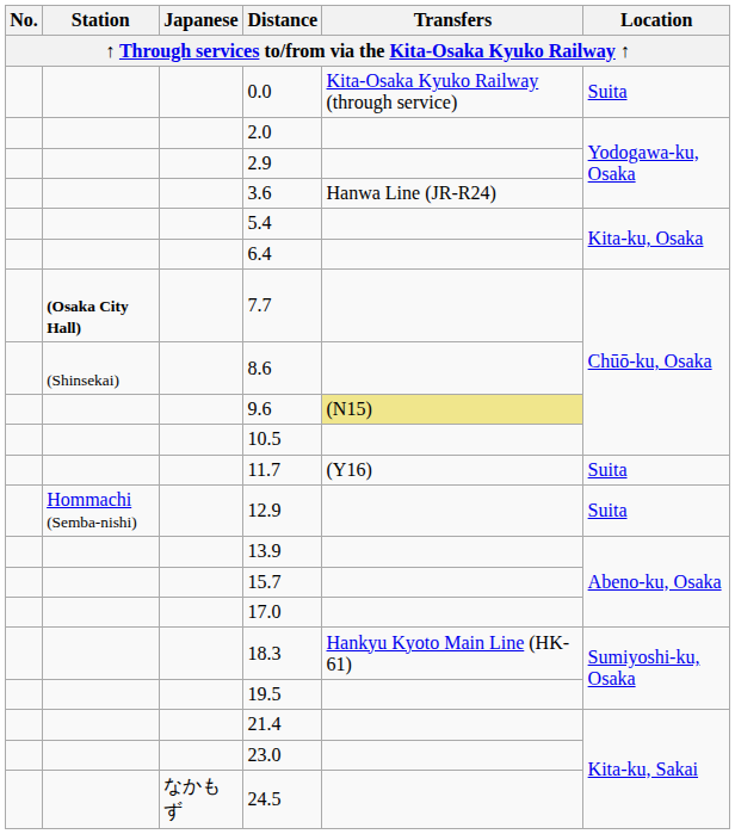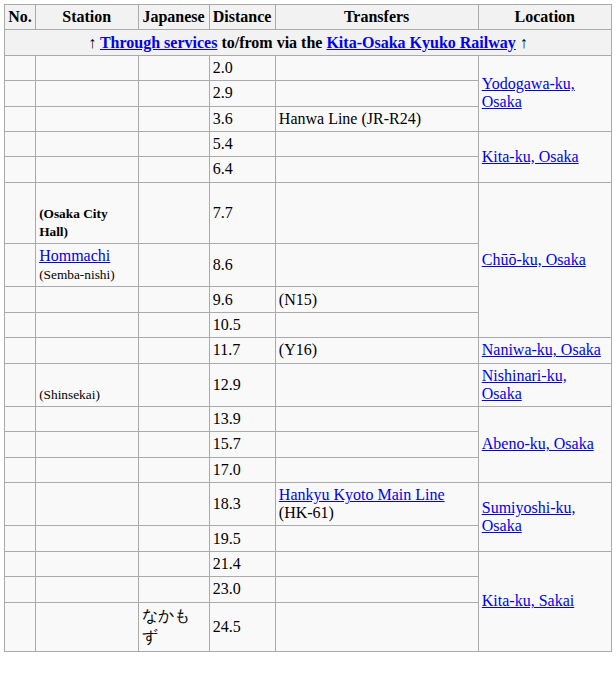 <table class="wikitable sortable">
 <tr>
 <th>No.</th>
 <th>Station</th>
 <th>Japanese</th>
 <th>Distance</th>
 <th>Transfers</th>
 <th>Location</th>
 </tr>
 <tr>
 <th colspan="6" align="center">↑ <a href='#'>Through services</a> to/from  via the <a href='#'>Kita-Osaka Kyuko Railway</a> ↑</th>
-</tr>
-<tr>
-<td></td>
-<td></td>
-<td></td>
-<td>0.0</td>
-<td> <a href='#'>Kita-Osaka Kyuko Railway</a> (through service)</td>
-<td><a href='#'>Suita</a></td>
 </tr>
 <tr>
 <td></td>
 <td></td>
 <td></td>
 <td>2.0</td>
 <td> </td>
 <td rowspan="3"><a href='#'>Yodogawa-ku, Osaka</a></td>
 </tr>
 <tr>
 <td></td>
 <td></td>
 <td></td>
 <td>2.9</td>
 <td></td>
 </tr>
 <tr>
 <td></td>
 <td></td>
 <td></td>
 <td>3.6</td>
 <td> Hanwa Line (JR-R24)</td>
 </tr>
 <tr>
 <td></td>
 <td></td>
 <td></td>
 <td>5.4</td>
 <td> </td>
 <td rowspan="2"><a href='#'>Kita-ku, Osaka</a></td>
 </tr>
 <tr>
 <td></td>
 <td></td>
 <td></td>
 <td>6.4</td>
 <td></td>
 </tr>
 <tr>
 <td></td>
 <td><strong><br><small>(Osaka City Hall)</small></strong></td>
 <td></td>
 <td>7.7</td>
 <td></td>
 <td rowspan="4"><a href='#'>Chūō-ku, Osaka</a></td>
 </tr>
 <tr>
 <td></td>
-<td><br><small>(Shinsekai)</small></td>
+<td><a href='#'>Hommachi</a><br><small>(Semba-nishi)</small></td>
 <td></td>
 <td>8.6</td>
 <td></td>
 </tr>
 <tr>
 <td></td>
 <td></td>
 <td></td>
 <td>9.6</td>
-<td style="background: khaki;"> (N15)</td>
+<td> (N15)</td>
 </tr>
 <tr>
 <td></td>
 <td></td>
 <td></td>
 <td>10.5</td>
 <td></td>
 </tr>
 <tr>
 <td></td>
 <td></td>
 <td></td>
 <td>11.7</td>
 <td> (Y16)</td>
-<td><a href='#'>Suita</a></td>
+<td><a href='#'>Naniwa-ku, Osaka</a></td>
 </tr>
 <tr>
 <td></td>
-<td><a href='#'>Hommachi</a><br><small>(Semba-nishi)</small></td>
+<td><br><small>(Shinsekai)</small></td>
 <td></td>
 <td>12.9</td>
 <td></td>
-<td><a href='#'>Suita</a></td>
+<td><a href='#'>Nishinari-ku, Osaka</a></td>
 </tr>
 <tr>
 <td></td>
 <td></td>
 <td></td>
 <td>13.9</td>
 <td></td>
 <td rowspan="3"><a href='#'>Abeno-ku, Osaka</a></td>
 </tr>
 <tr>
 <td></td>
 <td></td>
 <td></td>
 <td>15.7</td>
 <td> </td>
 </tr>
 <tr>
 <td></td>
 <td></td>
 <td></td>
 <td>17.0</td>
 <td> </td>
 </tr>
 <tr>
 <td></td>
 <td></td>
 <td></td>
 <td>18.3</td>
 <td> <a href='#'>Hankyu Kyoto Main Line</a> (HK-61)</td>
 <td rowspan="2"><a href='#'>Sumiyoshi-ku, Osaka</a></td>
 </tr>
 <tr>
 <td></td>
 <td></td>
 <td></td>
 <td>19.5</td>
 <td> </td>
 </tr>
 <tr>
 <td></td>
 <td></td>
 <td></td>
 <td>21.4</td>
 <td> </td>
 <td rowspan="3"><a href='#'>Kita-ku, Sakai</a></td>
 </tr>
 <tr>
 <td></td>
 <td></td>
 <td></td>
 <td>23.0</td>
 <td> </td>
 </tr>
 <tr>
 <td></td>
 <td></td>
 <td>なかもず</td>
 <td>24.5</td>
 <td></td>
 </tr>
 </table>
